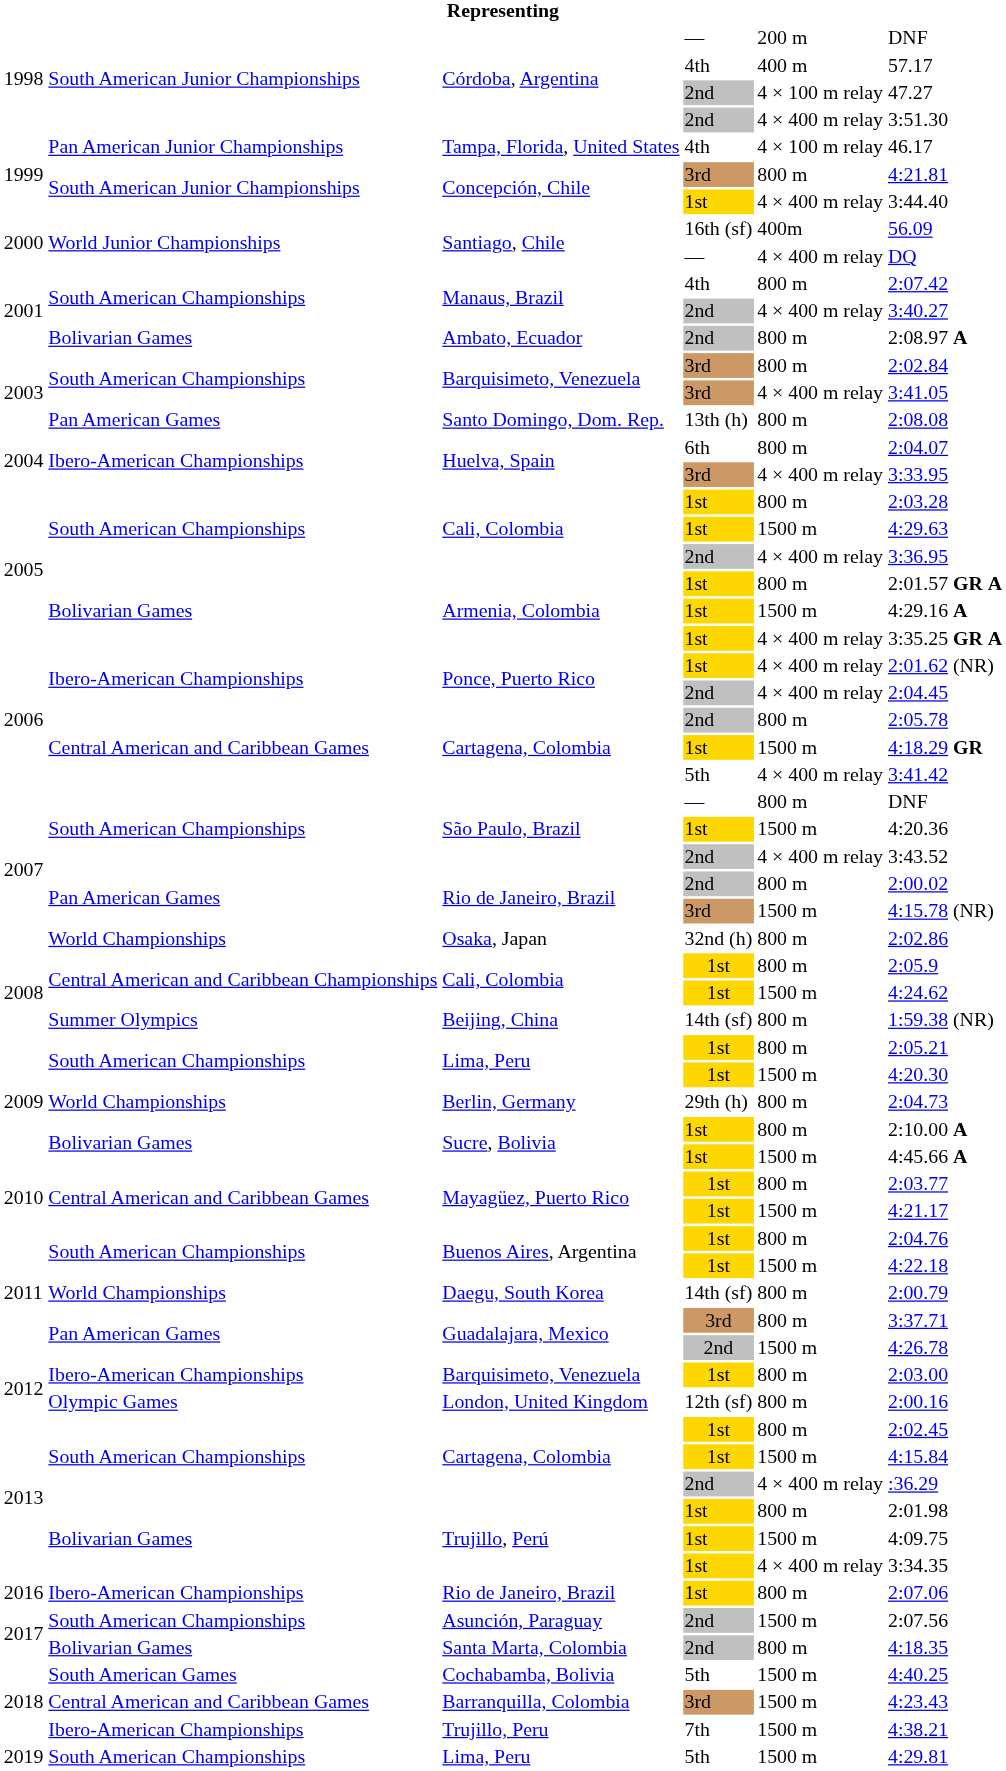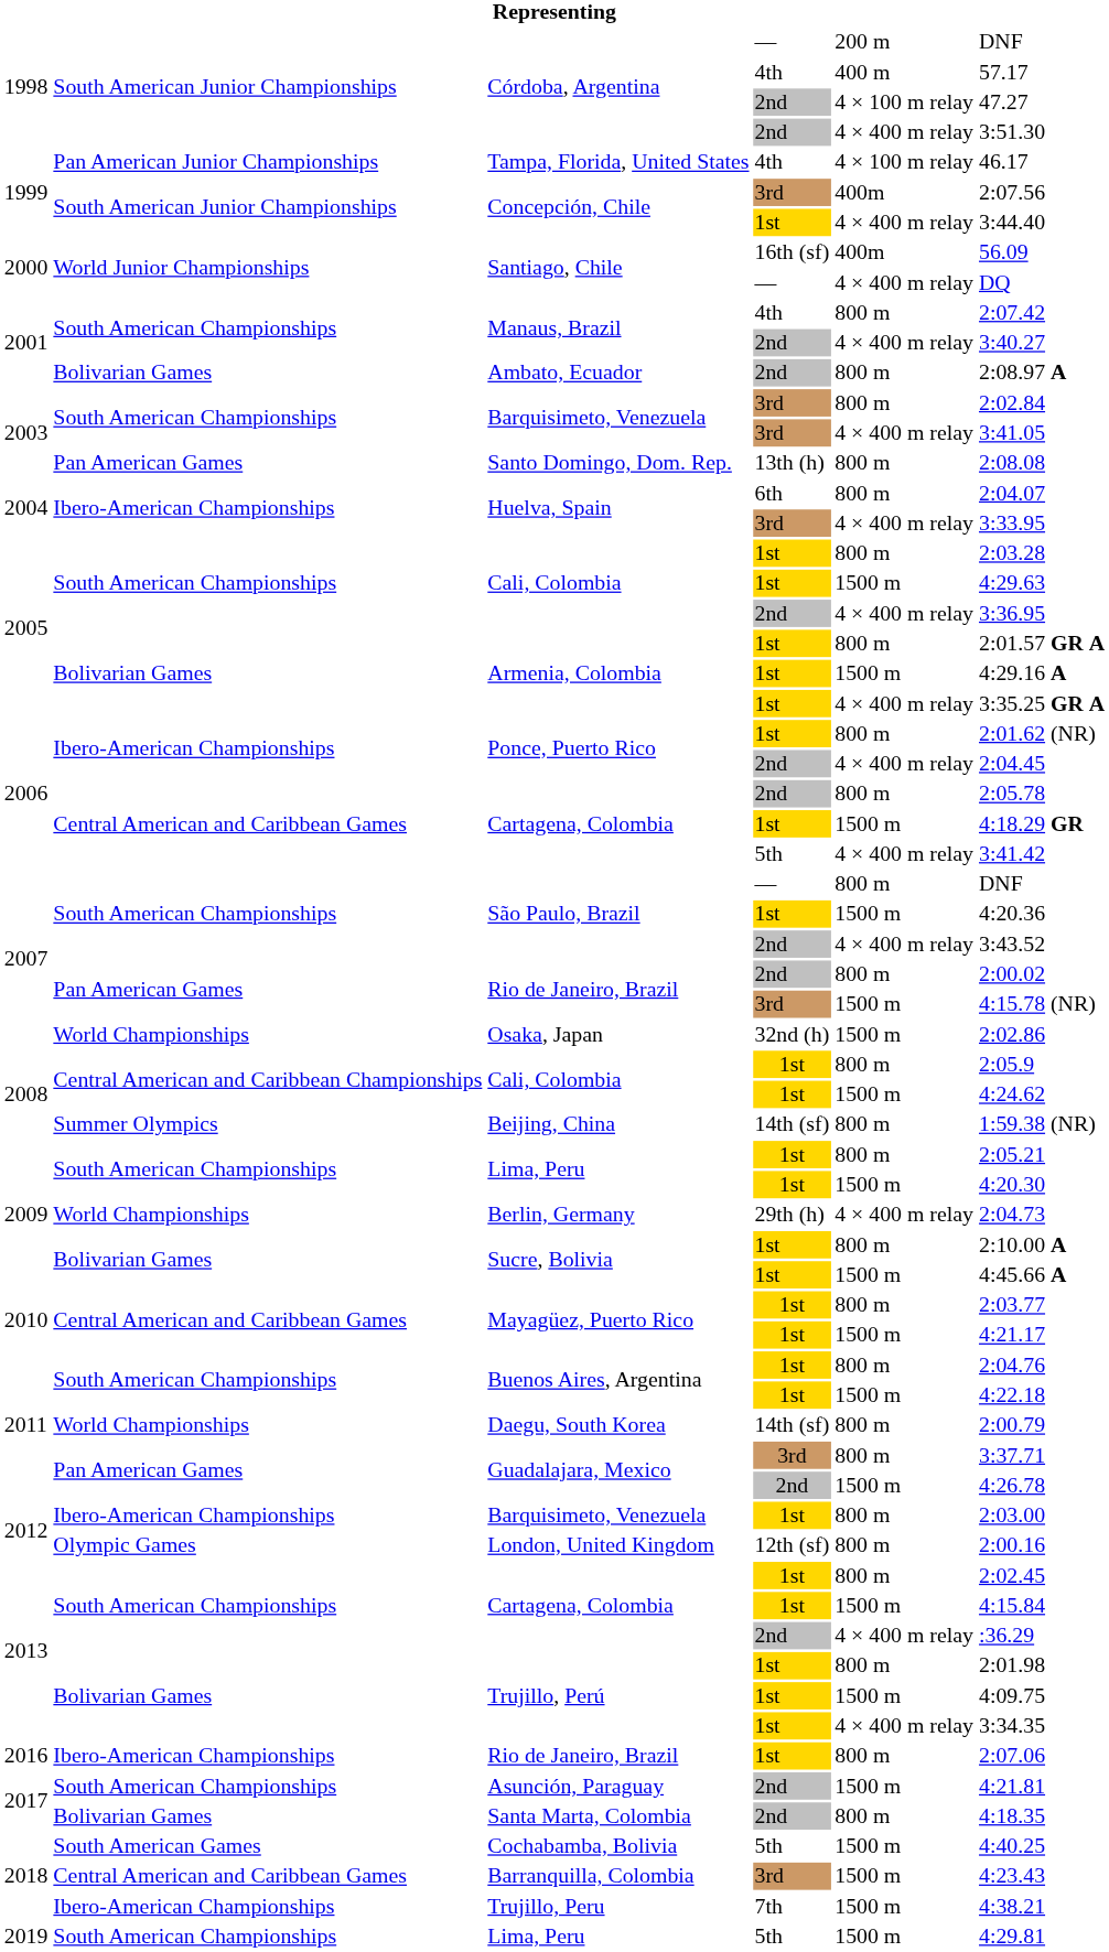 <table>
 <tr>
 <th colspan="6">Representing </th>
 </tr>
 <tr>
 <td rowspan=4>1998</td>
 <td rowspan=4><a href='#'>South American Junior Championships</a></td>
 <td rowspan=4><a href='#'>Córdoba</a>, <a href='#'>Argentina</a></td>
 <td>—</td>
 <td>200 m</td>
 <td>DNF</td>
 </tr>
 <tr>
 <td>4th</td>
 <td>400 m</td>
 <td>57.17</td>
 </tr>
 <tr>
 <td bgcolor=silver>2nd</td>
 <td>4 × 100 m relay</td>
 <td>47.27</td>
 </tr>
 <tr>
 <td bgcolor=silver>2nd</td>
 <td>4 × 400 m relay</td>
 <td>3:51.30</td>
 </tr>
 <tr>
 <td rowspan=3>1999</td>
 <td><a href='#'>Pan American Junior Championships</a></td>
 <td><a href='#'>Tampa, Florida</a>, <a href='#'>United States</a></td>
 <td>4th</td>
 <td>4 × 100 m relay</td>
 <td>46.17</td>
 </tr>
 <tr>
 <td rowspan=2><a href='#'>South American Junior Championships</a></td>
 <td rowspan=2><a href='#'>Concepción, Chile</a></td>
 <td bgcolor=cc9966>3rd</td>
-<td>800 m</td>
-<td><a href='#'>4:21.81</a></td>
+<td>400m</td>
+<td>2:07.56</td>
 </tr>
 <tr>
 <td bgcolor=gold>1st</td>
 <td>4 × 400 m relay</td>
 <td>3:44.40</td>
 </tr>
 <tr>
 <td rowspan=2>2000</td>
 <td rowspan=2><a href='#'>World Junior Championships</a></td>
 <td rowspan=2><a href='#'>Santiago</a>, <a href='#'>Chile</a></td>
 <td>16th (sf)</td>
 <td>400m</td>
 <td><a href='#'>56.09</a></td>
 </tr>
 <tr>
 <td>—</td>
 <td>4 × 400 m relay</td>
 <td><a href='#'>DQ</a></td>
 </tr>
 <tr>
 <td rowspan=3>2001</td>
 <td rowspan=2><a href='#'>South American Championships</a></td>
 <td rowspan=2><a href='#'>Manaus, Brazil</a></td>
 <td>4th</td>
 <td>800 m</td>
 <td><a href='#'>2:07.42</a></td>
 </tr>
 <tr>
 <td bgcolor=silver>2nd</td>
 <td>4 × 400 m relay</td>
 <td><a href='#'>3:40.27</a></td>
 </tr>
 <tr>
 <td><a href='#'>Bolivarian Games</a></td>
 <td><a href='#'>Ambato, Ecuador</a></td>
 <td bgcolor=silver>2nd</td>
 <td>800 m</td>
 <td>2:08.97 <strong>A</strong></td>
 </tr>
 <tr>
 <td rowspan=3>2003</td>
 <td rowspan=2><a href='#'>South American Championships</a></td>
 <td rowspan=2><a href='#'>Barquisimeto, Venezuela</a></td>
 <td bgcolor=cc9966>3rd</td>
 <td>800 m</td>
 <td><a href='#'>2:02.84</a></td>
 </tr>
 <tr>
 <td bgcolor=cc9966>3rd</td>
 <td>4 × 400 m relay</td>
 <td><a href='#'>3:41.05</a></td>
 </tr>
 <tr>
 <td><a href='#'>Pan American Games</a></td>
 <td><a href='#'>Santo Domingo, Dom. Rep.</a></td>
 <td>13th (h)</td>
 <td>800 m</td>
 <td><a href='#'>2:08.08</a></td>
 </tr>
 <tr>
 <td rowspan=2>2004</td>
 <td rowspan=2><a href='#'>Ibero-American Championships</a></td>
 <td rowspan=2><a href='#'>Huelva, Spain</a></td>
 <td>6th</td>
 <td>800 m</td>
 <td><a href='#'>2:04.07</a></td>
 </tr>
 <tr>
 <td bgcolor=cc9966>3rd</td>
 <td>4 × 400 m relay</td>
 <td><a href='#'>3:33.95</a></td>
 </tr>
 <tr>
 <td rowspan=6>2005</td>
 <td rowspan=3><a href='#'>South American Championships</a></td>
 <td rowspan=3><a href='#'>Cali, Colombia</a></td>
 <td bgcolor=gold>1st</td>
 <td>800 m</td>
 <td><a href='#'>2:03.28</a></td>
 </tr>
 <tr>
 <td bgcolor=gold>1st</td>
 <td>1500 m</td>
 <td><a href='#'>4:29.63</a></td>
 </tr>
 <tr>
 <td bgcolor=silver>2nd</td>
 <td>4 × 400 m relay</td>
 <td><a href='#'>3:36.95</a></td>
 </tr>
 <tr>
 <td rowspan=3><a href='#'>Bolivarian Games</a></td>
 <td rowspan=3><a href='#'>Armenia, Colombia</a></td>
 <td bgcolor=gold>1st</td>
 <td>800 m</td>
 <td>2:01.57 <strong>GR</strong> <strong>A</strong></td>
 </tr>
 <tr>
 <td bgcolor=gold>1st</td>
 <td>1500 m</td>
 <td>4:29.16 <strong>A</strong></td>
 </tr>
 <tr>
 <td bgcolor=gold>1st</td>
 <td>4 × 400 m relay</td>
 <td>3:35.25 <strong>GR</strong> <strong>A</strong></td>
 </tr>
 <tr>
 <td rowspan=5>2006</td>
 <td rowspan=2><a href='#'>Ibero-American Championships</a></td>
 <td rowspan=2><a href='#'>Ponce, Puerto Rico</a></td>
 <td bgcolor=gold>1st</td>
-<td>4 × 400 m relay</td>
+<td>800 m</td>
 <td><a href='#'>2:01.62</a> (NR)</td>
 </tr>
 <tr>
 <td bgcolor=silver>2nd</td>
 <td>4 × 400 m relay</td>
 <td><a href='#'>2:04.45</a></td>
 </tr>
 <tr>
 <td rowspan=3><a href='#'>Central American and Caribbean Games</a></td>
 <td rowspan=3><a href='#'>Cartagena, Colombia</a></td>
 <td bgcolor=silver>2nd</td>
 <td>800 m</td>
 <td><a href='#'>2:05.78</a></td>
 </tr>
 <tr>
 <td bgcolor=gold>1st</td>
 <td>1500 m</td>
 <td><a href='#'>4:18.29</a> <strong>GR</strong></td>
 </tr>
 <tr>
 <td>5th</td>
 <td>4 × 400 m relay</td>
 <td><a href='#'>3:41.42</a></td>
 </tr>
 <tr>
 <td rowspan=6>2007</td>
 <td rowspan=3><a href='#'>South American Championships</a></td>
 <td rowspan=3><a href='#'>São Paulo, Brazil</a></td>
 <td>—</td>
 <td>800 m</td>
 <td>DNF</td>
 </tr>
 <tr>
 <td bgcolor=gold>1st</td>
 <td>1500 m</td>
 <td>4:20.36</td>
 </tr>
 <tr>
 <td bgcolor=silver>2nd</td>
 <td>4 × 400 m relay</td>
 <td>3:43.52</td>
 </tr>
 <tr>
 <td rowspan=2><a href='#'>Pan American Games</a></td>
 <td rowspan=2><a href='#'>Rio de Janeiro, Brazil</a></td>
 <td bgcolor=silver>2nd</td>
 <td>800 m</td>
 <td><a href='#'>2:00.02</a></td>
 </tr>
 <tr>
 <td bgcolor=cc9966>3rd</td>
 <td>1500 m</td>
 <td><a href='#'>4:15.78</a> (NR)</td>
 </tr>
 <tr>
 <td><a href='#'>World Championships</a></td>
 <td><a href='#'>Osaka</a>, Japan</td>
 <td>32nd (h)</td>
-<td>800 m</td>
+<td>1500 m</td>
 <td><a href='#'>2:02.86</a></td>
 </tr>
 <tr>
 <td rowspan=3>2008</td>
 <td rowspan=2><a href='#'>Central American and Caribbean Championships</a></td>
 <td rowspan=2><a href='#'>Cali, Colombia</a></td>
 <td align=center bgcolor=gold>1st</td>
 <td>800 m</td>
 <td><a href='#'>2:05.9</a></td>
 </tr>
 <tr>
 <td align=center bgcolor=gold>1st</td>
 <td>1500 m</td>
 <td><a href='#'>4:24.62</a></td>
 </tr>
 <tr>
 <td><a href='#'>Summer Olympics</a></td>
 <td><a href='#'>Beijing, China</a></td>
 <td>14th (sf)</td>
 <td>800 m</td>
 <td><a href='#'>1:59.38</a> (NR)</td>
 </tr>
 <tr>
 <td rowspan=5>2009</td>
 <td rowspan=2><a href='#'>South American Championships</a></td>
 <td rowspan=2><a href='#'>Lima, Peru</a></td>
 <td align=center bgcolor=gold>1st</td>
 <td>800 m</td>
 <td><a href='#'>2:05.21</a></td>
 </tr>
 <tr>
 <td align=center bgcolor=gold>1st</td>
 <td>1500 m</td>
 <td><a href='#'>4:20.30</a></td>
 </tr>
 <tr>
 <td><a href='#'>World Championships</a></td>
 <td><a href='#'>Berlin, Germany</a></td>
 <td>29th (h)</td>
-<td>800 m</td>
+<td>4 × 400 m relay</td>
 <td><a href='#'>2:04.73</a></td>
 </tr>
 <tr>
 <td rowspan=2><a href='#'>Bolivarian Games</a></td>
 <td rowspan=2><a href='#'>Sucre</a>, <a href='#'>Bolivia</a></td>
 <td bgcolor=gold>1st</td>
 <td>800 m</td>
 <td>2:10.00 <strong>A</strong></td>
 </tr>
 <tr>
 <td bgcolor=gold>1st</td>
 <td>1500 m</td>
 <td>4:45.66 <strong>A</strong></td>
 </tr>
 <tr>
 <td rowspan=2>2010</td>
 <td rowspan=2><a href='#'>Central American and Caribbean Games</a></td>
 <td rowspan=2><a href='#'>Mayagüez, Puerto Rico</a></td>
 <td align=center bgcolor=gold>1st</td>
 <td>800 m</td>
 <td><a href='#'>2:03.77</a></td>
 </tr>
 <tr>
 <td align=center bgcolor=gold>1st</td>
 <td>1500 m</td>
 <td><a href='#'>4:21.17</a></td>
 </tr>
 <tr>
 <td rowspan=5>2011</td>
 <td rowspan=2><a href='#'>South American Championships</a></td>
 <td rowspan=2><a href='#'>Buenos Aires</a>, Argentina</td>
 <td align=center bgcolor=gold>1st</td>
 <td>800 m</td>
 <td><a href='#'>2:04.76</a></td>
 </tr>
 <tr>
 <td align=center bgcolor=gold>1st</td>
 <td>1500 m</td>
 <td><a href='#'>4:22.18</a></td>
 </tr>
 <tr>
 <td><a href='#'>World Championships</a></td>
 <td><a href='#'>Daegu, South Korea</a></td>
 <td>14th (sf)</td>
 <td>800 m</td>
 <td><a href='#'>2:00.79</a></td>
 </tr>
 <tr>
 <td rowspan=2><a href='#'>Pan American Games</a></td>
 <td rowspan=2><a href='#'>Guadalajara, Mexico</a></td>
 <td align=center bgcolor=cc9966>3rd</td>
 <td>800 m</td>
 <td><a href='#'>3:37.71</a></td>
 </tr>
 <tr>
 <td align=center bgcolor=silver>2nd</td>
 <td>1500 m</td>
 <td><a href='#'>4:26.78</a></td>
 </tr>
 <tr>
 <td rowspan=2>2012</td>
 <td><a href='#'>Ibero-American Championships</a></td>
 <td><a href='#'>Barquisimeto, Venezuela</a></td>
 <td align=center bgcolor=gold>1st</td>
 <td>800 m</td>
 <td><a href='#'>2:03.00</a></td>
 </tr>
 <tr>
 <td><a href='#'>Olympic Games</a></td>
 <td><a href='#'>London, United Kingdom</a></td>
 <td>12th (sf)</td>
 <td>800 m</td>
 <td><a href='#'>2:00.16</a></td>
 </tr>
 <tr>
 <td rowspan=6>2013</td>
 <td rowspan=3><a href='#'>South American Championships</a></td>
 <td rowspan=3><a href='#'>Cartagena, Colombia</a></td>
 <td align=center bgcolor=gold>1st</td>
 <td>800 m</td>
 <td><a href='#'>2:02.45</a></td>
 </tr>
 <tr>
 <td align=center bgcolor=gold>1st</td>
 <td>1500 m</td>
 <td><a href='#'>4:15.84</a></td>
 </tr>
 <tr>
 <td bgcolor=silver>2nd</td>
 <td>4 × 400 m relay</td>
 <td><a href='#'>:36.29</a></td>
 </tr>
 <tr>
 <td rowspan=3><a href='#'>Bolivarian Games</a></td>
 <td rowspan=3><a href='#'>Trujillo</a>, <a href='#'>Perú</a></td>
 <td bgcolor=gold>1st</td>
 <td>800 m</td>
 <td>2:01.98</td>
 </tr>
 <tr>
 <td bgcolor=gold>1st</td>
 <td>1500 m</td>
 <td>4:09.75</td>
 </tr>
 <tr>
 <td bgcolor=gold>1st</td>
 <td>4 × 400 m relay</td>
 <td>3:34.35</td>
 </tr>
 <tr>
 <td>2016</td>
 <td><a href='#'>Ibero-American Championships</a></td>
 <td><a href='#'>Rio de Janeiro, Brazil</a></td>
 <td bgcolor=gold>1st</td>
 <td>800 m</td>
 <td><a href='#'>2:07.06</a></td>
 </tr>
 <tr>
 <td rowspan=2>2017</td>
 <td><a href='#'>South American Championships</a></td>
 <td><a href='#'>Asunción, Paraguay</a></td>
 <td bgcolor=silver>2nd</td>
 <td>1500 m</td>
-<td>2:07.56</td>
+<td><a href='#'>4:21.81</a></td>
 </tr>
 <tr>
 <td><a href='#'>Bolivarian Games</a></td>
 <td><a href='#'>Santa Marta, Colombia</a></td>
 <td bgcolor=silver>2nd</td>
 <td>800 m</td>
 <td><a href='#'>4:18.35</a></td>
 </tr>
 <tr>
 <td rowspan=3>2018</td>
 <td><a href='#'>South American Games</a></td>
 <td><a href='#'>Cochabamba, Bolivia</a></td>
 <td>5th</td>
 <td>1500 m</td>
 <td><a href='#'>4:40.25</a></td>
 </tr>
 <tr>
 <td><a href='#'>Central American and Caribbean Games</a></td>
 <td><a href='#'>Barranquilla, Colombia</a></td>
 <td bgcolor="cc9966">3rd</td>
 <td>1500 m</td>
 <td><a href='#'>4:23.43</a></td>
 </tr>
 <tr>
 <td><a href='#'>Ibero-American Championships</a></td>
 <td><a href='#'>Trujillo, Peru</a></td>
 <td>7th</td>
 <td>1500 m</td>
 <td><a href='#'>4:38.21</a></td>
 </tr>
 <tr>
 <td>2019</td>
 <td><a href='#'>South American Championships</a></td>
 <td><a href='#'>Lima, Peru</a></td>
 <td>5th</td>
 <td>1500 m</td>
 <td><a href='#'>4:29.81</a></td>
 </tr>
 </table>
